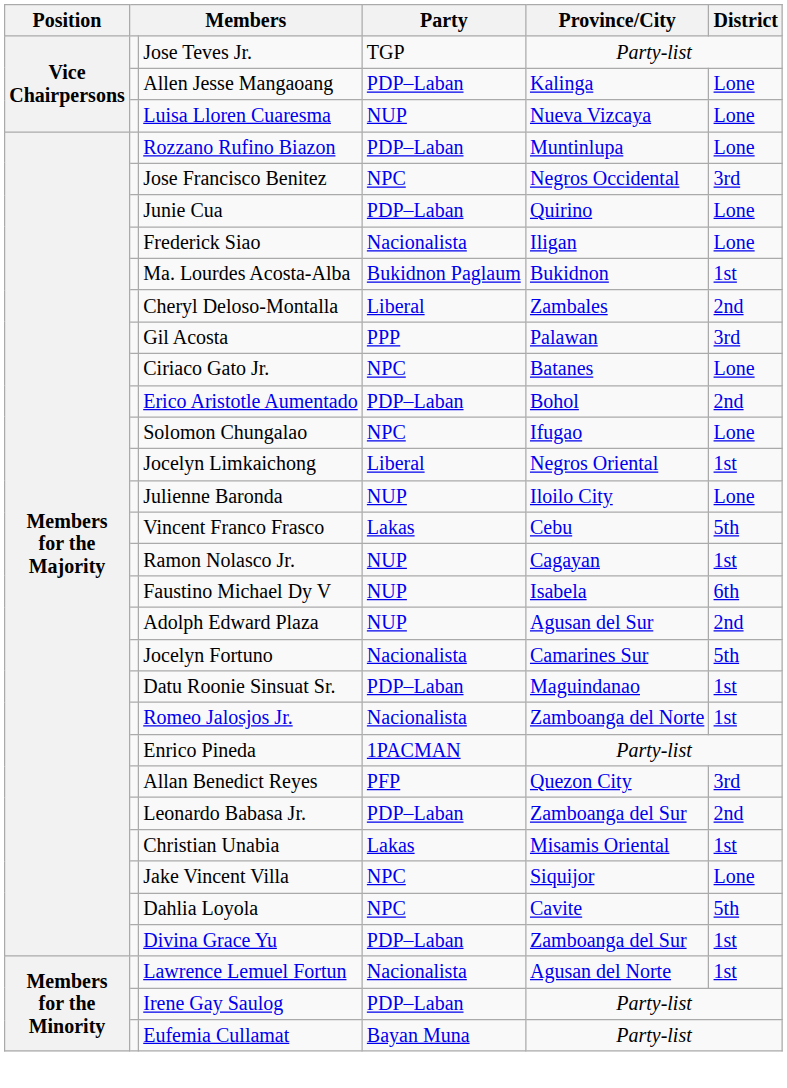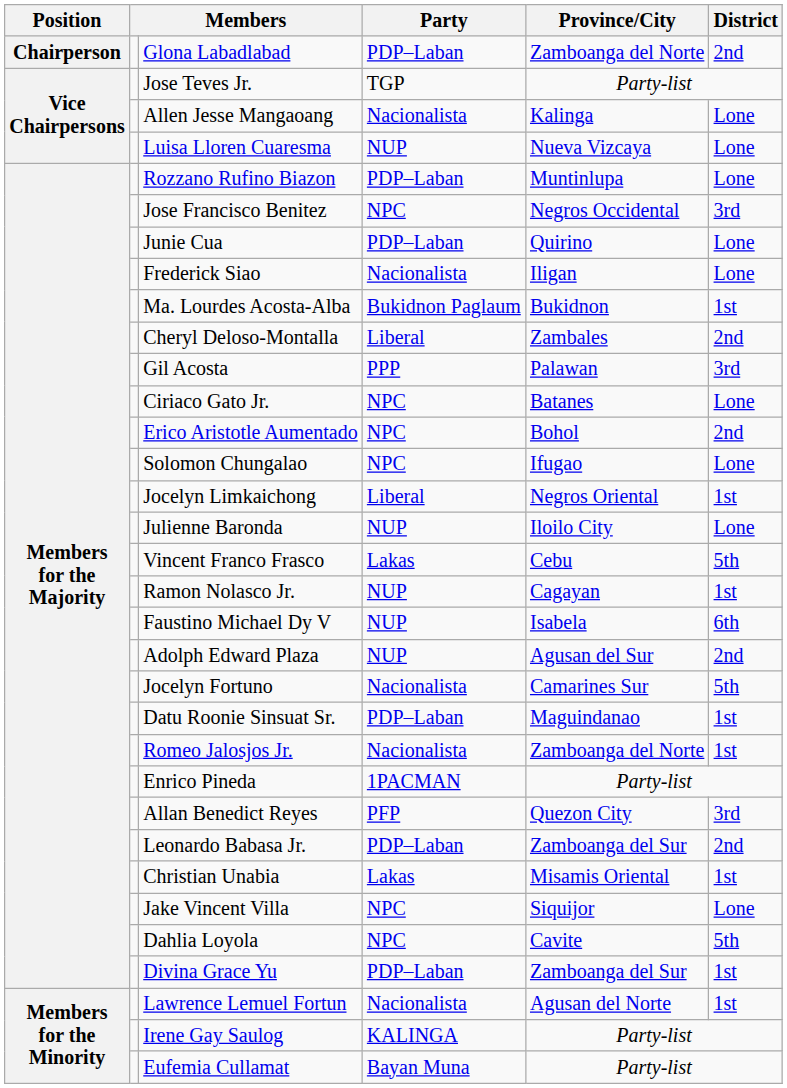 <table class="wikitable" style="font-size: 100%;">
 <tr>
 <th>Position</th>
 <th colspan="2">Members</th>
 <th>Party</th>
 <th>Province/City</th>
 <th>District</th>
+</tr>
+<tr>
+<th>Chairperson</th>
+<td></td>
+<td><a href='#'>Glona Labadlabad</a></td>
+<td><a href='#'>PDP–Laban</a></td>
+<td><a href='#'>Zamboanga del Norte</a></td>
+<td><a href='#'>2nd</a></td>
 </tr>
 <tr>
 <th rowspan="3">Vice<br>Chairpersons</th>
 <td></td>
 <td>Jose Teves Jr.</td>
 <td>TGP</td>
 <td align="center" colspan="2"><em>Party-list</em></td>
 </tr>
 <tr>
 <td></td>
 <td>Allen Jesse Mangaoang</td>
-<td><a href='#'>PDP–Laban</a></td>
+<td><a href='#'>Nacionalista</a></td>
 <td><a href='#'>Kalinga</a></td>
 <td><a href='#'>Lone</a></td>
 </tr>
 <tr>
 <td></td>
 <td><a href='#'>Luisa Lloren Cuaresma</a></td>
 <td><a href='#'>NUP</a></td>
 <td><a href='#'>Nueva Vizcaya</a></td>
 <td><a href='#'>Lone</a></td>
 </tr>
 <tr>
 <th rowspan="26">Members<br>for the<br>Majority</th>
 <td></td>
 <td><a href='#'>Rozzano Rufino Biazon</a></td>
 <td><a href='#'>PDP–Laban</a></td>
 <td><a href='#'>Muntinlupa</a></td>
 <td><a href='#'>Lone</a></td>
 </tr>
 <tr>
 <td></td>
 <td>Jose Francisco Benitez</td>
 <td><a href='#'>NPC</a></td>
 <td><a href='#'>Negros Occidental</a></td>
 <td><a href='#'>3rd</a></td>
 </tr>
 <tr>
 <td></td>
 <td>Junie Cua</td>
 <td><a href='#'>PDP–Laban</a></td>
 <td><a href='#'>Quirino</a></td>
 <td><a href='#'>Lone</a></td>
 </tr>
 <tr>
 <td></td>
 <td>Frederick Siao</td>
 <td><a href='#'>Nacionalista</a></td>
 <td><a href='#'>Iligan</a></td>
 <td><a href='#'>Lone</a></td>
 </tr>
 <tr>
 <td></td>
 <td>Ma. Lourdes Acosta-Alba</td>
 <td><a href='#'>Bukidnon Paglaum</a></td>
 <td><a href='#'>Bukidnon</a></td>
 <td><a href='#'>1st</a></td>
 </tr>
 <tr>
 <td></td>
 <td>Cheryl Deloso-Montalla</td>
 <td><a href='#'>Liberal</a></td>
 <td><a href='#'>Zambales</a></td>
 <td><a href='#'>2nd</a></td>
 </tr>
 <tr>
 <td></td>
 <td>Gil Acosta</td>
 <td><a href='#'>PPP</a></td>
 <td><a href='#'>Palawan</a></td>
 <td><a href='#'>3rd</a></td>
 </tr>
 <tr>
 <td></td>
 <td>Ciriaco Gato Jr.</td>
 <td><a href='#'>NPC</a></td>
 <td><a href='#'>Batanes</a></td>
 <td><a href='#'>Lone</a></td>
 </tr>
 <tr>
 <td></td>
 <td><a href='#'>Erico Aristotle Aumentado</a></td>
-<td><a href='#'>PDP–Laban</a></td>
+<td><a href='#'>NPC</a></td>
 <td><a href='#'>Bohol</a></td>
 <td><a href='#'>2nd</a></td>
 </tr>
 <tr>
 <td></td>
 <td>Solomon Chungalao</td>
 <td><a href='#'>NPC</a></td>
 <td><a href='#'>Ifugao</a></td>
 <td><a href='#'>Lone</a></td>
 </tr>
 <tr>
 <td></td>
 <td>Jocelyn Limkaichong</td>
 <td><a href='#'>Liberal</a></td>
 <td><a href='#'>Negros Oriental</a></td>
 <td><a href='#'>1st</a></td>
 </tr>
 <tr>
 <td></td>
 <td>Julienne Baronda</td>
 <td><a href='#'>NUP</a></td>
 <td><a href='#'>Iloilo City</a></td>
 <td><a href='#'>Lone</a></td>
 </tr>
 <tr>
 <td></td>
 <td>Vincent Franco Frasco</td>
 <td><a href='#'>Lakas</a></td>
 <td><a href='#'>Cebu</a></td>
 <td><a href='#'>5th</a></td>
 </tr>
 <tr>
 <td></td>
 <td>Ramon Nolasco Jr.</td>
 <td><a href='#'>NUP</a></td>
 <td><a href='#'>Cagayan</a></td>
 <td><a href='#'>1st</a></td>
 </tr>
 <tr>
 <td></td>
 <td>Faustino Michael Dy V</td>
 <td><a href='#'>NUP</a></td>
 <td><a href='#'>Isabela</a></td>
 <td><a href='#'>6th</a></td>
 </tr>
 <tr>
 <td></td>
 <td>Adolph Edward Plaza</td>
 <td><a href='#'>NUP</a></td>
 <td><a href='#'>Agusan del Sur</a></td>
 <td><a href='#'>2nd</a></td>
 </tr>
 <tr>
 <td></td>
 <td>Jocelyn Fortuno</td>
 <td><a href='#'>Nacionalista</a></td>
 <td><a href='#'>Camarines Sur</a></td>
 <td><a href='#'>5th</a></td>
 </tr>
 <tr>
 <td></td>
 <td>Datu Roonie Sinsuat Sr.</td>
 <td><a href='#'>PDP–Laban</a></td>
 <td><a href='#'>Maguindanao</a></td>
 <td><a href='#'>1st</a></td>
 </tr>
 <tr>
 <td></td>
 <td><a href='#'>Romeo Jalosjos Jr.</a></td>
 <td><a href='#'>Nacionalista</a></td>
 <td><a href='#'>Zamboanga del Norte</a></td>
 <td><a href='#'>1st</a></td>
 </tr>
 <tr>
 <td></td>
 <td>Enrico Pineda</td>
 <td><a href='#'>1PACMAN</a></td>
 <td align="center" colspan="2"><em>Party-list</em></td>
 </tr>
 <tr>
 <td></td>
 <td>Allan Benedict Reyes</td>
 <td><a href='#'>PFP</a></td>
 <td><a href='#'>Quezon City</a></td>
 <td><a href='#'>3rd</a></td>
 </tr>
 <tr>
 <td></td>
 <td>Leonardo Babasa Jr.</td>
 <td><a href='#'>PDP–Laban</a></td>
 <td><a href='#'>Zamboanga del Sur</a></td>
 <td><a href='#'>2nd</a></td>
 </tr>
 <tr>
 <td></td>
 <td>Christian Unabia</td>
 <td><a href='#'>Lakas</a></td>
 <td><a href='#'>Misamis Oriental</a></td>
 <td><a href='#'>1st</a></td>
 </tr>
 <tr>
 <td></td>
 <td>Jake Vincent Villa</td>
 <td><a href='#'>NPC</a></td>
 <td><a href='#'>Siquijor</a></td>
 <td><a href='#'>Lone</a></td>
 </tr>
 <tr>
 <td></td>
 <td>Dahlia Loyola</td>
 <td><a href='#'>NPC</a></td>
 <td><a href='#'>Cavite</a></td>
 <td><a href='#'>5th</a></td>
 </tr>
 <tr>
 <td></td>
 <td><a href='#'>Divina Grace Yu</a></td>
 <td><a href='#'>PDP–Laban</a></td>
 <td><a href='#'>Zamboanga del Sur</a></td>
 <td><a href='#'>1st</a></td>
 </tr>
 <tr>
 <th rowspan="3">Members<br>for the<br>Minority</th>
 <td></td>
 <td><a href='#'>Lawrence Lemuel Fortun</a></td>
 <td><a href='#'>Nacionalista</a></td>
 <td><a href='#'>Agusan del Norte</a></td>
 <td><a href='#'>1st</a></td>
 </tr>
 <tr>
 <td></td>
 <td><a href='#'>Irene Gay Saulog</a></td>
-<td><a href='#'>PDP–Laban</a></td>
+<td><a href='#'>KALINGA</a></td>
 <td align="center" colspan="2"><em>Party-list</em></td>
 </tr>
 <tr>
 <td></td>
 <td><a href='#'>Eufemia Cullamat</a></td>
 <td><a href='#'>Bayan Muna</a></td>
 <td align="center" colspan="2"><em>Party-list</em></td>
 </tr>
 </table>
